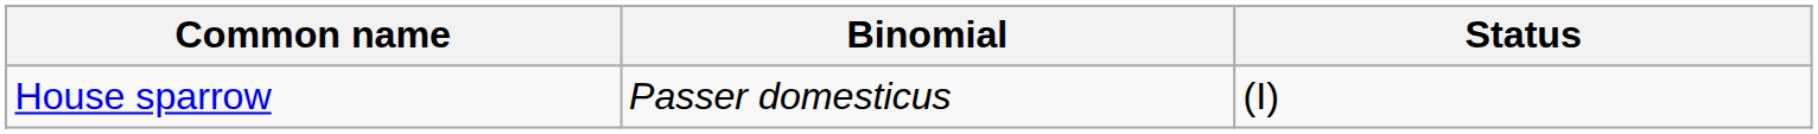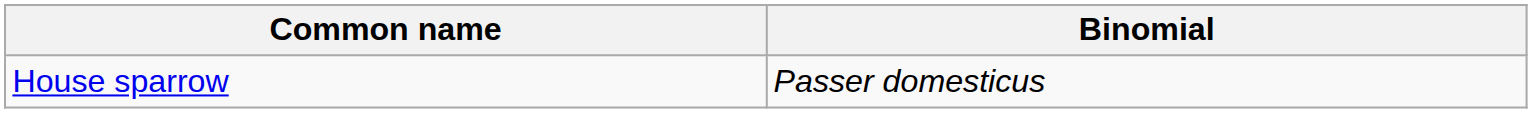 <table width=60% class="wikitable">
 <tr>
 <th width=34%>Common name</th>
 <th width=34%>Binomial</th>
-<th width=32%>Status</th>
 </tr>
 <tr>
 <td><a href='#'>House sparrow</a></td>
 <td><em>Passer domesticus</em></td>
-<td>(I)</td>
 </tr>
 </table>
